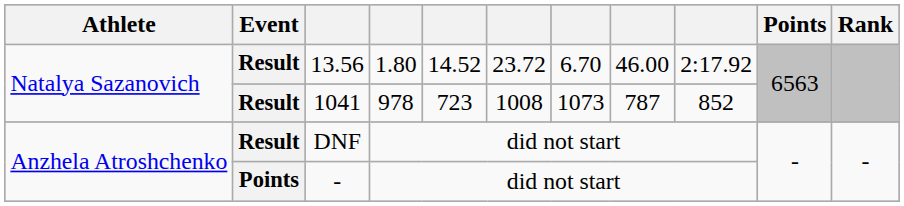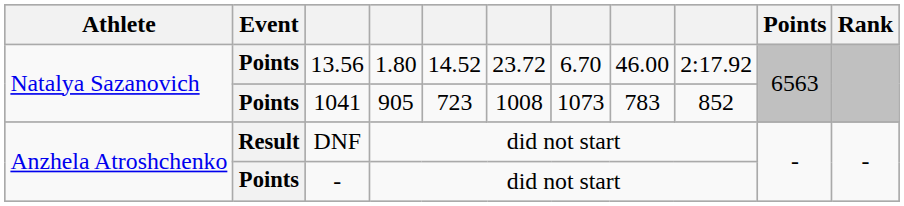 <table class=wikitable style=font-size:90%;text-align:center>
 <tr>
 <th>Athlete</th>
 <th>Event</th>
 <th></th>
 <th></th>
 <th></th>
 <th></th>
 <th></th>
 <th></th>
 <th></th>
 <th>Points</th>
 <th>Rank</th>
 </tr>
 <tr>
 <td align=left rowspan=2><a href='#'>Natalya Sazanovich</a></td>
-<th style=font-size:95%>Result</th>
+<th style=font-size:95%>Points</th>
 <td>13.56</td>
 <td>1.80</td>
 <td>14.52</td>
 <td>23.72</td>
 <td>6.70</td>
 <td>46.00</td>
 <td>2:17.92</td>
 <td rowspan=2 align="center" bgcolor='silver'>6563</td>
 <td rowspan=2 align="center" bgcolor='silver'></td>
 </tr>
 <tr>
-<th style=font-size:95%>Result</th>
+<th style=font-size:95%>Points</th>
 <td>1041</td>
-<td>978</td>
+<td>905</td>
 <td>723</td>
 <td>1008</td>
 <td>1073</td>
-<td>787</td>
+<td>783</td>
 <td>852</td>
 </tr>
 <tr>
 <td align=left rowspan=2><a href='#'>Anzhela Atroshchenko</a></td>
 <th style=font-size:95%>Result</th>
 <td>DNF</td>
 <td colspan=6>did not start</td>
 <td rowspan=2>-</td>
 <td rowspan=2>-</td>
 </tr>
 <tr>
 <th style=font-size:95%>Points</th>
 <td>-</td>
 <td colspan=6>did not start</td>
 </tr>
 </table>
